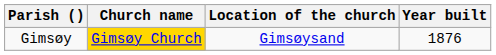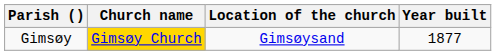 <table class="wikitable" style="text-align:center">
 <tr>
 <th>Parish ()</th>
 <th>Church name</th>
 <th>Location of the church</th>
 <th>Year built</th>
 </tr>
 <tr>
 <td rowspan="1">Gimsøy</td>
 <td style="background: gold;"><a href='#'>Gimsøy Church</a></td>
 <td><a href='#'>Gimsøysand</a></td>
-<td>1876</td>
+<td>1877</td>
 </tr>
 </table>
